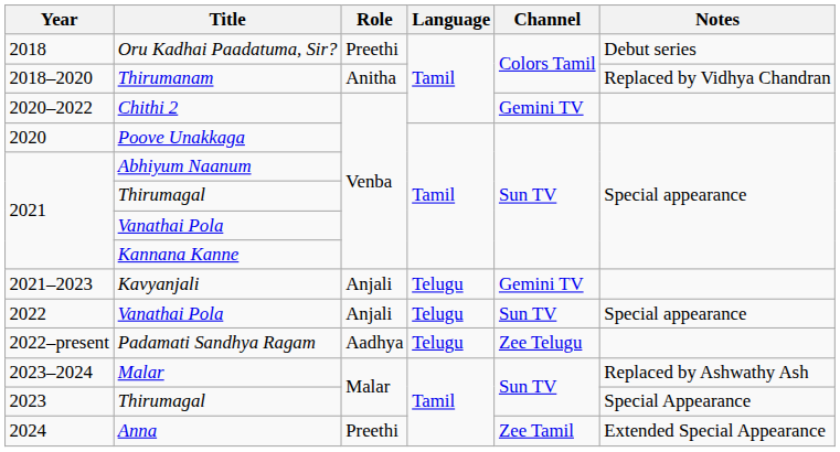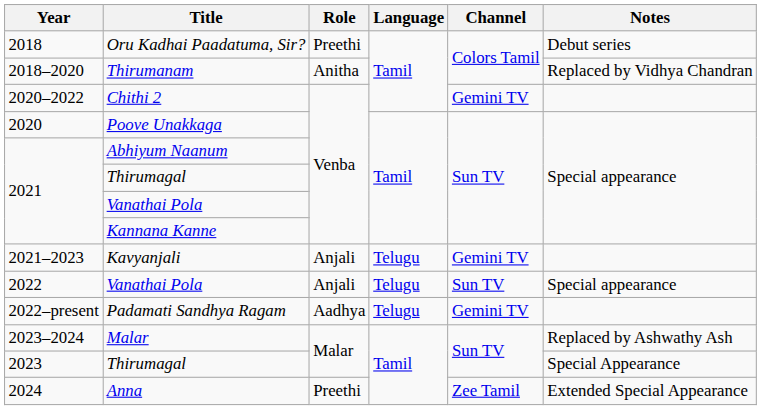 <table class="wikitable">
 <tr>
 <th>Year</th>
 <th>Title</th>
 <th>Role</th>
 <th>Language</th>
 <th>Channel</th>
 <th>Notes</th>
 </tr>
 <tr>
 <td>2018</td>
 <td><em>Oru Kadhai Paadatuma, Sir?</em></td>
 <td>Preethi</td>
 <td rowspan="3"><a href='#'>Tamil</a></td>
 <td rowspan="2"><a href='#'>Colors Tamil</a></td>
 <td>Debut series</td>
 </tr>
 <tr>
 <td>2018–2020</td>
 <td><em><a href='#'>Thirumanam</a></em></td>
 <td>Anitha</td>
 <td>Replaced by Vidhya Chandran</td>
 </tr>
 <tr>
 <td>2020–2022</td>
 <td><em><a href='#'>Chithi 2</a></em></td>
 <td rowspan="6">Venba</td>
 <td><a href='#'>Gemini TV</a></td>
 <td></td>
 </tr>
 <tr>
 <td>2020</td>
 <td><em><a href='#'>Poove Unakkaga</a></em></td>
 <td rowspan="5"><a href='#'>Tamil</a></td>
 <td rowspan="5"><a href='#'>Sun TV</a></td>
 <td rowspan="5">Special appearance</td>
 </tr>
 <tr>
 <td rowspan="4">2021</td>
 <td><em><a href='#'>Abhiyum Naanum</a></em></td>
 </tr>
 <tr>
 <td><em>Thirumagal</em></td>
 </tr>
 <tr>
 <td><em><a href='#'>Vanathai Pola</a></em></td>
 </tr>
 <tr>
 <td><em><a href='#'>Kannana Kanne</a></em></td>
 </tr>
 <tr>
 <td>2021–2023</td>
 <td><em>Kavyanjali</em></td>
 <td>Anjali</td>
 <td><a href='#'>Telugu</a></td>
 <td><a href='#'>Gemini TV</a></td>
 <td></td>
 </tr>
 <tr>
 <td>2022</td>
 <td><em><a href='#'>Vanathai Pola</a></em></td>
 <td>Anjali</td>
 <td><a href='#'>Telugu</a></td>
 <td><a href='#'>Sun TV</a></td>
 <td>Special appearance</td>
 </tr>
 <tr>
 <td>2022–present</td>
 <td><em>Padamati Sandhya Ragam</em></td>
 <td>Aadhya</td>
 <td><a href='#'>Telugu</a></td>
-<td><a href='#'>Zee Telugu</a></td>
+<td><a href='#'>Gemini TV</a></td>
 <td></td>
 </tr>
 <tr>
 <td>2023–2024</td>
 <td><em><a href='#'>Malar</a></em></td>
 <td rowspan="2">Malar</td>
 <td rowspan="3"><a href='#'>Tamil</a></td>
 <td rowspan="2"><a href='#'>Sun TV</a></td>
 <td>Replaced by Ashwathy Ash</td>
 </tr>
 <tr>
 <td>2023</td>
 <td><em>Thirumagal</em></td>
 <td>Special Appearance</td>
 </tr>
 <tr>
 <td>2024</td>
 <td><em><a href='#'>Anna</a></em></td>
 <td>Preethi</td>
 <td><a href='#'>Zee Tamil</a></td>
 <td>Extended Special Appearance</td>
 </tr>
 </table>
